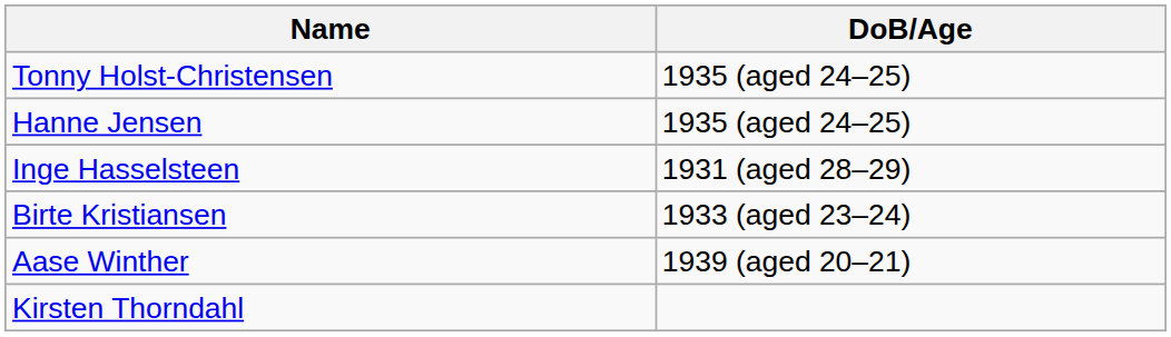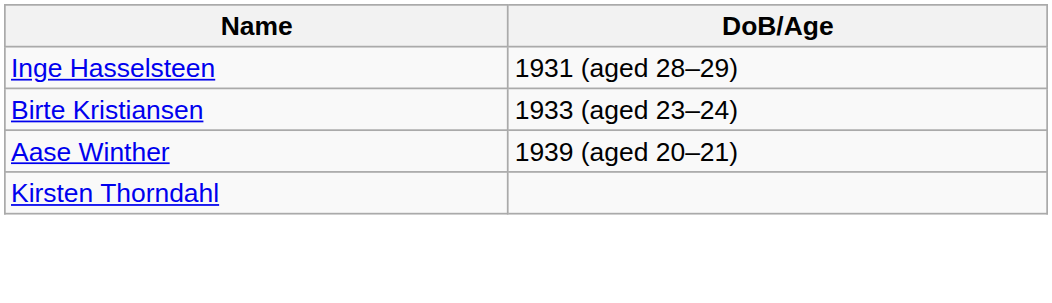 <table class="wikitable" style="width:600px; font-size:95%;">
 <tr>
 <th align="left">Name</th>
 <th align="left">DoB/Age</th>
-</tr>
-<tr>
-<td align="left"><a href='#'>Tonny Holst-Christensen</a></td>
-<td align="left">1935 (aged 24–25)</td>
-</tr>
-<tr>
-<td align="left"><a href='#'>Hanne Jensen</a></td>
-<td align="left">1935 (aged 24–25)</td>
 </tr>
 <tr>
 <td align="left"><a href='#'>Inge Hasselsteen</a></td>
 <td align="left">1931 (aged 28–29)</td>
 </tr>
 <tr>
 <td align="left"><a href='#'>Birte Kristiansen</a></td>
 <td align="left">1933 (aged 23–24)</td>
 </tr>
 <tr>
 <td align="left"><a href='#'>Aase Winther</a></td>
 <td align="left">1939 (aged 20–21)</td>
 </tr>
 <tr>
 <td align="left"><a href='#'>Kirsten Thorndahl</a></td>
 <td align="left"></td>
 </tr>
 </table>
